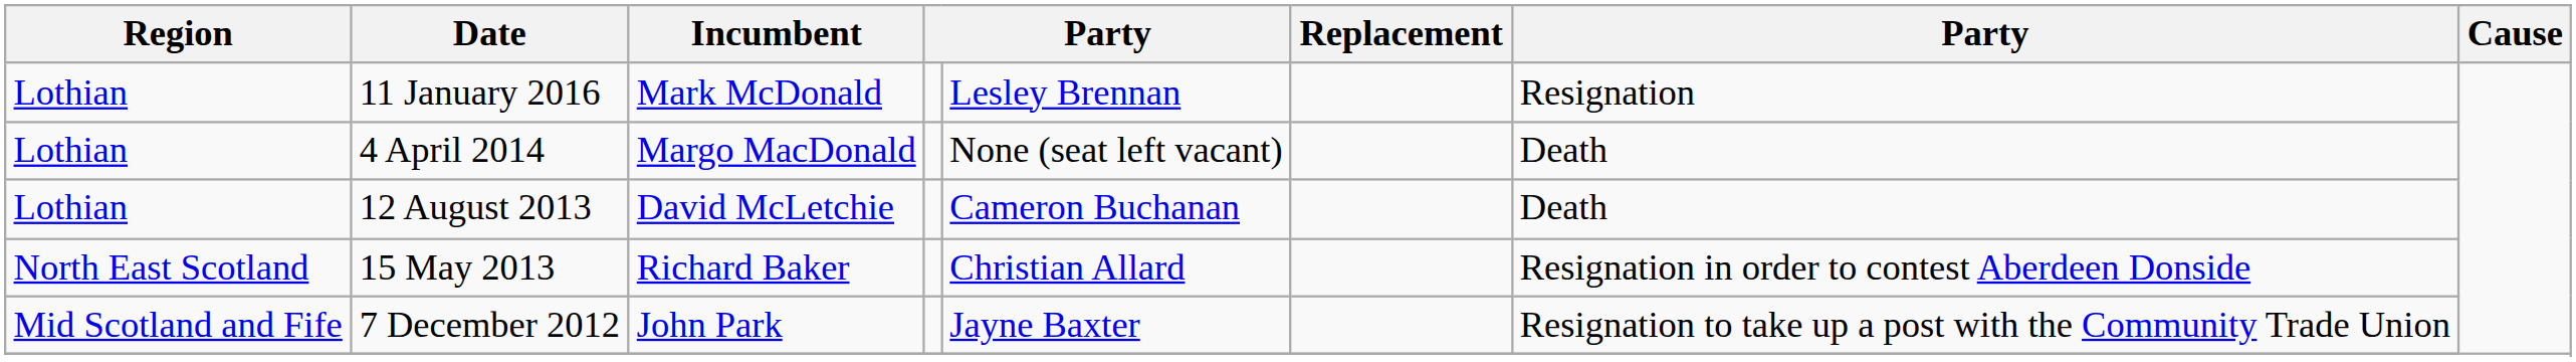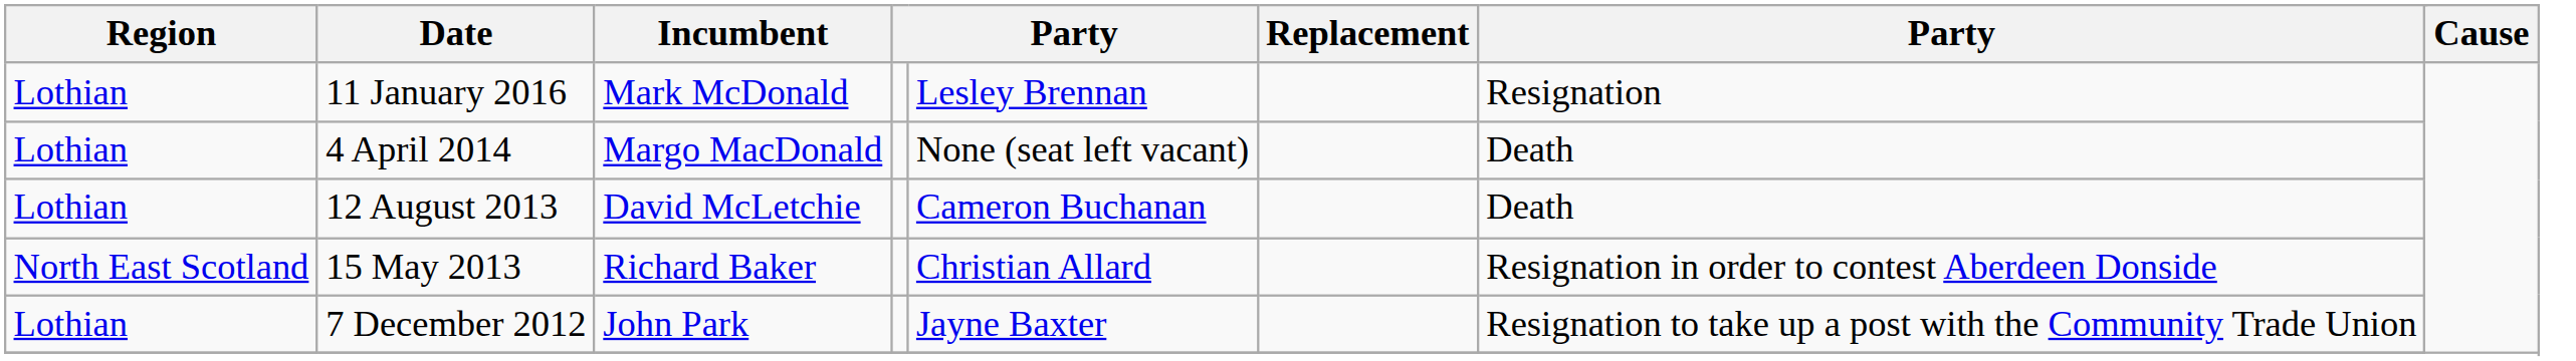 <table class="wikitable" colspan=9||->
 <tr>
 <th>Region</th>
 <th>Date</th>
 <th>Incumbent</th>
 <th colspan=2>Party</th>
 <th>Replacement</th>
 <th colspan=2>Party</th>
 <th>Cause</th>
 </tr>
 <tr>
 <td><a href='#'>Lothian</a></td>
 <td>11 January 2016</td>
 <td><a href='#'>Mark McDonald</a></td>
 <td></td>
 <td><a href='#'>Lesley Brennan</a></td>
 <td></td>
 <td>Resignation</td>
 </tr>
 <tr>
 <td><a href='#'>Lothian</a></td>
 <td>4 April 2014</td>
 <td><a href='#'>Margo MacDonald</a></td>
 <td></td>
 <td>None (seat left vacant)</td>
 <td></td>
 <td>Death</td>
 </tr>
 <tr>
 <td><a href='#'>Lothian</a></td>
 <td>12 August 2013</td>
 <td><a href='#'>David McLetchie</a></td>
 <td></td>
 <td><a href='#'>Cameron Buchanan</a></td>
 <td></td>
 <td>Death</td>
 </tr>
 <tr>
 <td><a href='#'>North East Scotland</a></td>
 <td>15 May 2013</td>
 <td><a href='#'>Richard Baker</a></td>
 <td></td>
 <td><a href='#'>Christian Allard</a></td>
 <td></td>
 <td>Resignation in order to contest <a href='#'>Aberdeen Donside</a></td>
 </tr>
 <tr>
-<td><a href='#'>Mid Scotland and Fife</a></td>
+<td><a href='#'>Lothian</a></td>
 <td>7 December 2012</td>
 <td><a href='#'>John Park</a></td>
 <td></td>
 <td><a href='#'>Jayne Baxter</a></td>
 <td></td>
 <td>Resignation to take up a post with the <a href='#'>Community</a> Trade Union</td>
 </tr>
 <tr>
 </tr>
 </table>
